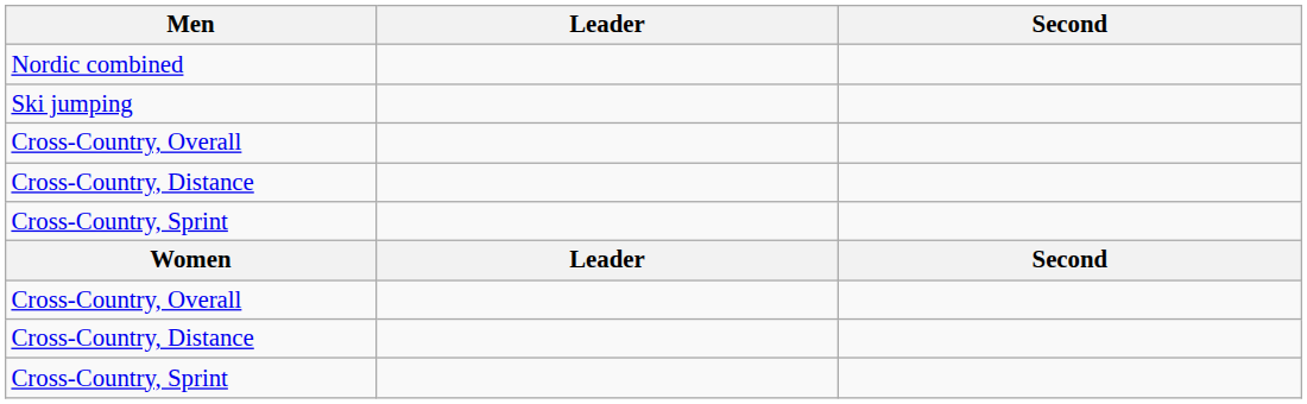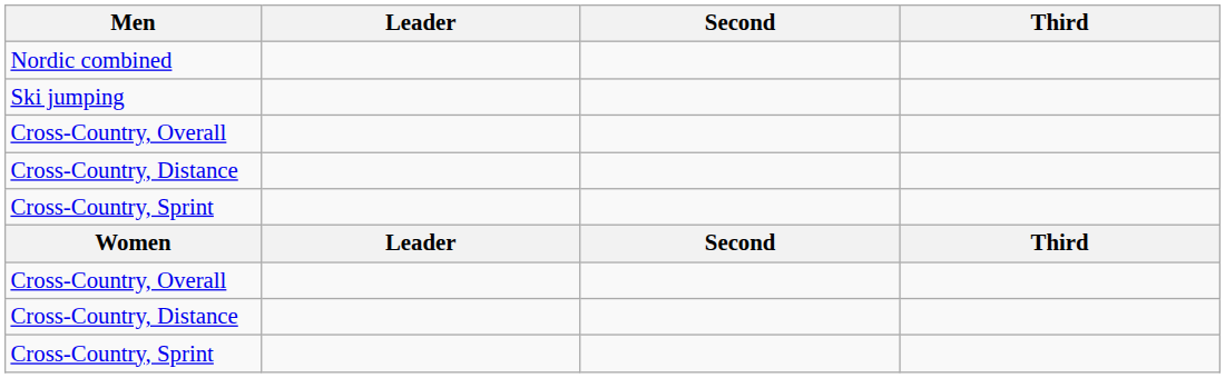 <table class="wikitable" style="width:95%;">
 <tr>
 <th style="width:20%;">Men</th>
 <th style="width:25%;">Leader</th>
 <th style="width:25%;">Second</th>
+<th style="width:25%;">Third</th>
 </tr>
 <tr>
 <td><a href='#'>Nordic combined</a></td>
+<td></td>
 <td></td>
 <td></td>
 </tr>
 <tr>
 <td><a href='#'>Ski jumping</a></td>
 <td></td>
 <td></td>
+<td></td>
 </tr>
 <tr>
 <td><a href='#'>Cross-Country, Overall</a></td>
+<td></td>
 <td></td>
 <td></td>
 </tr>
 <tr>
 <td><a href='#'>Cross-Country, Distance</a></td>
 <td></td>
 <td></td>
+<td></td>
 </tr>
 <tr valign="top">
 <td><a href='#'>Cross-Country, Sprint</a></td>
+<td></td>
 <td></td>
 <td></td>
 </tr>
 <tr>
 <th>Women</th>
 <th>Leader</th>
 <th>Second</th>
+<th>Third</th>
 </tr>
 <tr>
 <td><a href='#'>Cross-Country, Overall</a></td>
+<td></td>
 <td></td>
 <td></td>
 </tr>
 <tr>
 <td><a href='#'>Cross-Country, Distance</a></td>
 <td></td>
 <td></td>
+<td></td>
 </tr>
 <tr>
 <td><a href='#'>Cross-Country, Sprint</a></td>
 <td></td>
 <td></td>
+<td></td>
 </tr>
 </table>
